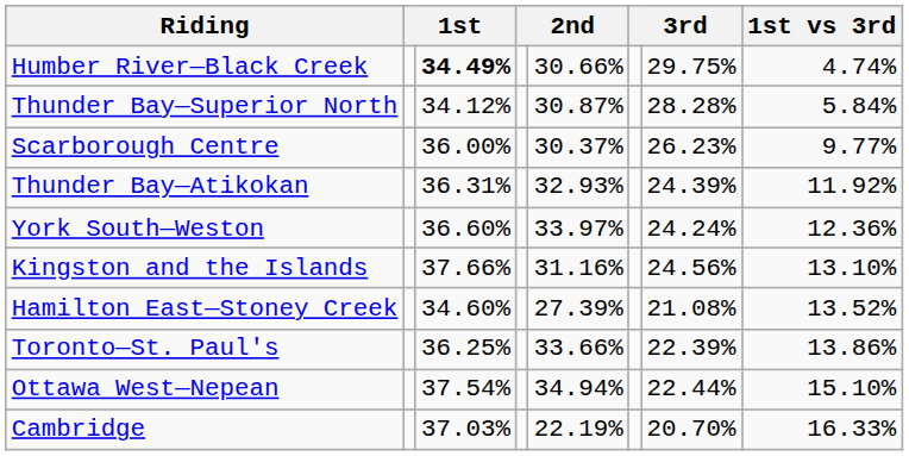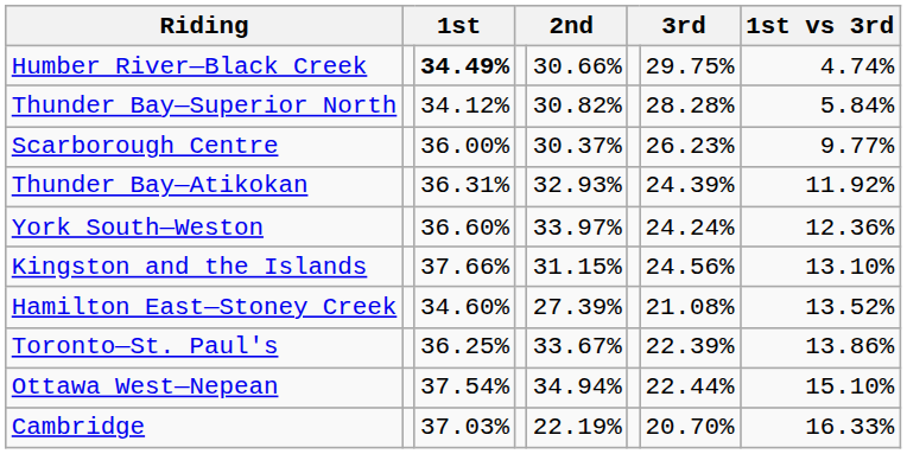 <table class="wikitable" style="text-align:right;">
 <tr>
 <th>Riding</th>
 <th colspan="2">1st</th>
 <th colspan="2">2nd</th>
 <th colspan="2">3rd</th>
 <th>1st vs 3rd</th>
 </tr>
 <tr>
 <td style="text-align:left;"><a href='#'>Humber River—Black Creek</a></td>
 <td></td>
 <td><strong>34.49%</strong></td>
 <td></td>
 <td>30.66%</td>
 <td></td>
 <td>29.75%</td>
 <td>4.74%</td>
 </tr>
 <tr>
 <td style="text-align:left;"><a href='#'>Thunder Bay—Superior North</a></td>
 <td></td>
 <td>34.12%</td>
 <td></td>
-<td>30.87%</td>
+<td>30.82%</td>
 <td></td>
 <td>28.28%</td>
 <td>5.84%</td>
 </tr>
 <tr>
 <td style="text-align:left;"><a href='#'>Scarborough Centre</a></td>
 <td></td>
 <td>36.00%</td>
 <td></td>
 <td>30.37%</td>
 <td></td>
 <td>26.23%</td>
 <td>9.77%</td>
 </tr>
 <tr>
 <td style="text-align:left;"><a href='#'>Thunder Bay—Atikokan</a></td>
 <td></td>
 <td>36.31%</td>
 <td></td>
 <td>32.93%</td>
 <td></td>
 <td>24.39%</td>
 <td>11.92%</td>
 </tr>
 <tr>
 <td style="text-align:left;"><a href='#'>York South—Weston</a></td>
 <td></td>
 <td>36.60%</td>
 <td></td>
 <td>33.97%</td>
 <td></td>
 <td>24.24%</td>
 <td>12.36%</td>
 </tr>
 <tr>
 <td style="text-align:left;"><a href='#'>Kingston and the Islands</a></td>
 <td></td>
 <td>37.66%</td>
 <td></td>
-<td>31.16%</td>
+<td>31.15%</td>
 <td></td>
 <td>24.56%</td>
 <td>13.10%</td>
 </tr>
 <tr>
 <td style="text-align:left;"><a href='#'>Hamilton East—Stoney Creek</a></td>
 <td></td>
 <td>34.60%</td>
 <td></td>
 <td>27.39%</td>
 <td></td>
 <td>21.08%</td>
 <td>13.52%</td>
 </tr>
 <tr>
 <td style="text-align:left;"><a href='#'>Toronto—St. Paul's</a></td>
 <td></td>
 <td>36.25%</td>
 <td></td>
-<td>33.66%</td>
+<td>33.67%</td>
 <td></td>
 <td>22.39%</td>
 <td>13.86%</td>
 </tr>
 <tr>
 <td style="text-align:left;"><a href='#'>Ottawa West—Nepean</a></td>
 <td></td>
 <td>37.54%</td>
 <td></td>
 <td>34.94%</td>
 <td></td>
 <td>22.44%</td>
 <td>15.10%</td>
 </tr>
 <tr>
 <td style="text-align:left;"><a href='#'>Cambridge</a></td>
 <td></td>
 <td>37.03%</td>
 <td></td>
 <td>22.19%</td>
 <td></td>
 <td>20.70%</td>
 <td>16.33%</td>
 </tr>
 </table>
